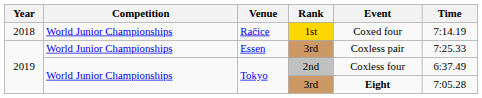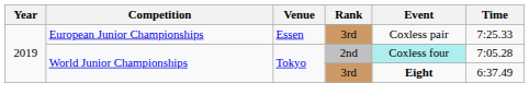 <table class="wikitable" width=50% style="font-size:90%; text-align:center;">
 <tr>
 <th>Year</th>
 <th>Competition</th>
 <th>Venue</th>
 <th>Rank</th>
 <th>Event</th>
 <th>Time</th>
 </tr>
 <tr>
-<td>2018</td>
-<td align=left><a href='#'>World Junior Championships</a></td>
-<td align=left> <a href='#'>Račice</a></td>
-<td bgcolor=gold>1st</td>
-<td>Coxed four</td>
-<td>7:14.19</td>
-</tr>
-<tr>
 <td rowspan=3>2019</td>
-<td align=left><a href='#'>World Junior Championships</a></td>
+<td align=left><a href='#'>European Junior Championships</a></td>
 <td align=left> <a href='#'>Essen</a></td>
 <td bgcolor=cc9966>3rd</td>
 <td>Coxless pair</td>
 <td>7:25.33</td>
 </tr>
 <tr>
 <td rowspan=2 align=left><a href='#'>World Junior Championships</a></td>
 <td rowspan=2 align=left> <a href='#'>Tokyo</a></td>
 <td bgcolor=silver>2nd</td>
-<td>Coxless four</td>
-<td>6:37.49</td>
+<td style="background: paleturquoise;">Coxless four</td>
+<td>7:05.28</td>
 </tr>
 <tr>
 <td bgcolor=cc9966>3rd</td>
 <td><strong>Eight</strong></td>
-<td>7:05.28</td>
+<td>6:37.49</td>
 </tr>
 </table>
